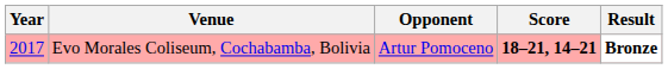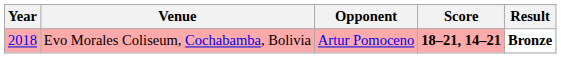 <table class="sortable wikitable" style="font-size: 90%;">
 <tr>
 <th>Year</th>
 <th>Venue</th>
 <th>Opponent</th>
 <th>Score</th>
 <th>Result</th>
 </tr>
 <tr style="background:#FFAAAA">
-<td align="center"><a href='#'>2017</a></td>
+<td align="center"><a href='#'>2018</a></td>
 <td align="left">Evo Morales Coliseum, <a href='#'>Cochabamba</a>, Bolivia</td>
 <td align="left"> <a href='#'>Artur Pomoceno</a></td>
 <td align="left"><strong>18–21, 14–21</strong></td>
 <td style="text-align:left; background:white"> <strong>Bronze</strong></td>
 </tr>
 </table>
